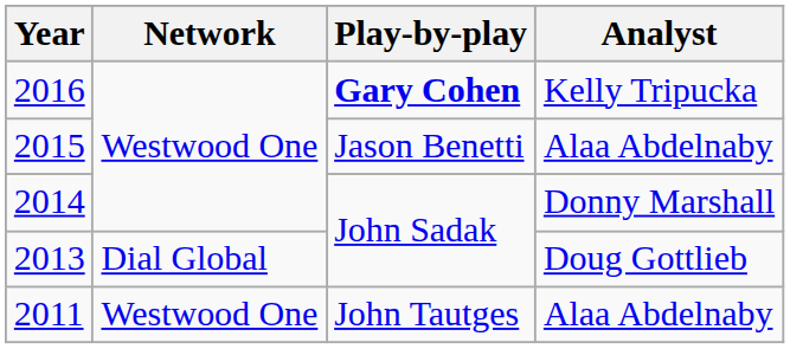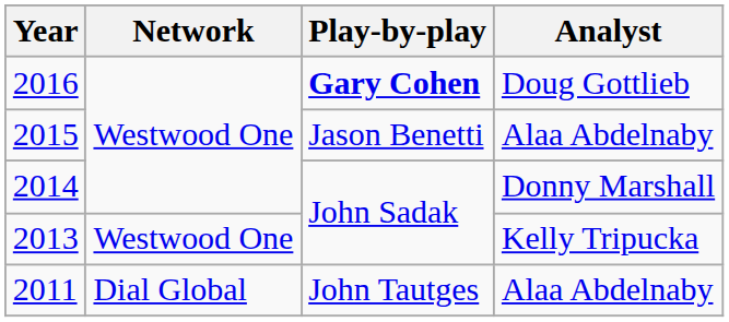 <table class="wikitable">
 <tr>
 <th>Year</th>
 <th>Network</th>
 <th>Play-by-play</th>
 <th>Analyst</th>
 </tr>
 <tr>
 <td><a href='#'>2016</a></td>
 <td rowspan=3><a href='#'>Westwood One</a></td>
 <td><strong><a href='#'>Gary Cohen</a></strong></td>
-<td><a href='#'>Kelly Tripucka</a></td>
+<td><a href='#'>Doug Gottlieb</a></td>
 </tr>
 <tr>
 <td><a href='#'>2015</a></td>
 <td><a href='#'>Jason Benetti</a></td>
 <td><a href='#'>Alaa Abdelnaby</a></td>
 </tr>
 <tr>
 <td><a href='#'>2014</a></td>
 <td rowspan=2><a href='#'>John Sadak</a></td>
 <td><a href='#'>Donny Marshall</a></td>
 </tr>
 <tr>
 <td><a href='#'>2013</a></td>
-<td><a href='#'>Dial Global</a></td>
-<td><a href='#'>Doug Gottlieb</a></td>
+<td><a href='#'>Westwood One</a></td>
+<td><a href='#'>Kelly Tripucka</a></td>
 </tr>
 <tr>
 <td><a href='#'>2011</a></td>
-<td><a href='#'>Westwood One</a></td>
+<td><a href='#'>Dial Global</a></td>
 <td><a href='#'>John Tautges</a></td>
 <td><a href='#'>Alaa Abdelnaby</a></td>
 </tr>
 </table>
